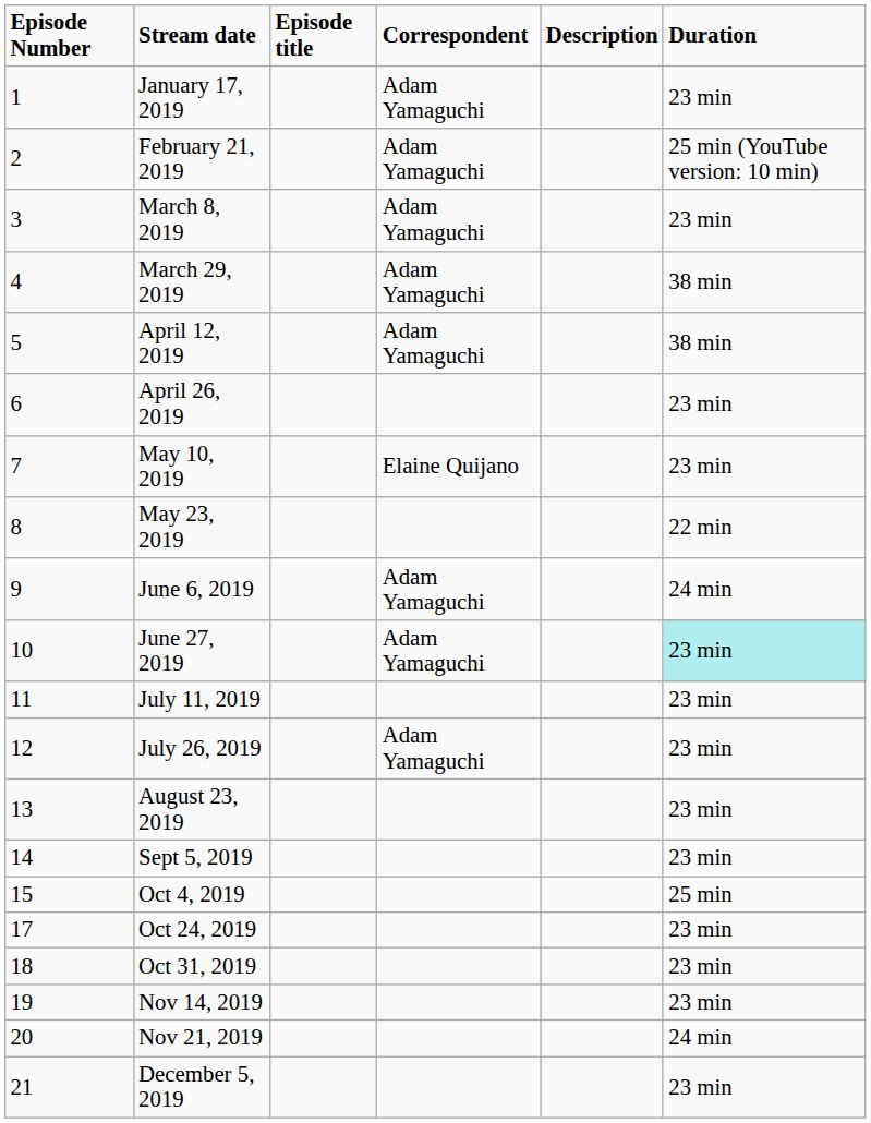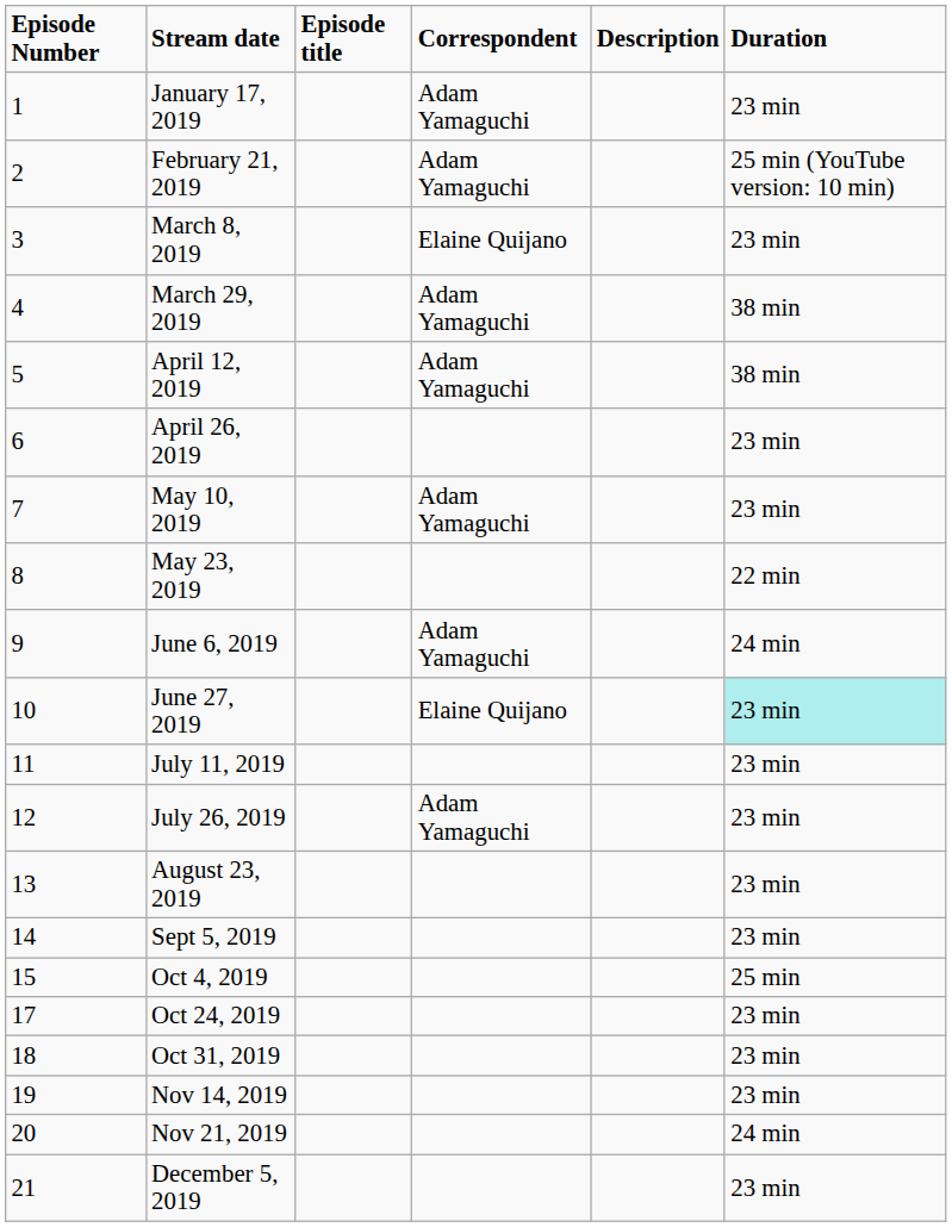 <table class="wikitable">
 <tr>
 <td><strong>Episode Number</strong></td>
 <td><strong>Stream date</strong></td>
 <td><strong>Episode title</strong></td>
 <td><strong>Correspondent</strong></td>
 <td><strong>Description</strong></td>
 <td><strong>Duration</strong></td>
 </tr>
 <tr>
 <td>1</td>
 <td>January 17, 2019</td>
 <td></td>
 <td>Adam Yamaguchi</td>
 <td></td>
 <td>23 min</td>
 </tr>
 <tr>
 <td>2</td>
 <td>February 21, 2019</td>
 <td></td>
 <td>Adam Yamaguchi</td>
 <td></td>
 <td>25 min (YouTube version: 10 min)</td>
 </tr>
 <tr>
 <td>3</td>
 <td>March 8, 2019</td>
 <td></td>
-<td>Adam Yamaguchi</td>
+<td>Elaine Quijano</td>
 <td></td>
 <td>23 min</td>
 </tr>
 <tr>
 <td>4</td>
 <td>March 29, 2019</td>
 <td></td>
 <td>Adam Yamaguchi</td>
 <td></td>
 <td>38 min</td>
 </tr>
 <tr>
 <td>5</td>
 <td>April 12, 2019</td>
 <td></td>
 <td>Adam Yamaguchi</td>
 <td></td>
 <td>38 min</td>
 </tr>
 <tr>
 <td>6</td>
 <td>April 26, 2019</td>
 <td></td>
 <td></td>
 <td></td>
 <td>23 min</td>
 </tr>
 <tr>
 <td>7</td>
 <td>May 10, 2019</td>
 <td></td>
-<td>Elaine Quijano</td>
+<td>Adam Yamaguchi</td>
 <td></td>
 <td>23 min</td>
 </tr>
 <tr>
 <td>8</td>
 <td>May 23, 2019</td>
 <td></td>
 <td></td>
 <td></td>
 <td>22 min</td>
 </tr>
 <tr>
 <td>9</td>
 <td>June 6, 2019</td>
 <td></td>
 <td>Adam Yamaguchi</td>
 <td></td>
 <td>24 min</td>
 </tr>
 <tr>
 <td>10</td>
 <td>June 27, 2019</td>
 <td></td>
-<td>Adam Yamaguchi</td>
+<td>Elaine Quijano</td>
 <td></td>
 <td style="background: paleturquoise;">23 min</td>
 </tr>
 <tr>
 <td>11</td>
 <td>July 11, 2019</td>
 <td></td>
 <td></td>
 <td></td>
 <td>23 min</td>
 </tr>
 <tr>
 <td>12</td>
 <td>July 26, 2019</td>
 <td></td>
 <td>Adam Yamaguchi</td>
 <td></td>
 <td>23 min</td>
 </tr>
 <tr>
 <td>13</td>
 <td>August 23, 2019</td>
 <td></td>
 <td></td>
 <td></td>
 <td>23 min</td>
 </tr>
 <tr>
 <td>14</td>
 <td>Sept 5, 2019</td>
 <td></td>
 <td></td>
 <td></td>
 <td>23 min</td>
 </tr>
 <tr>
 <td>15</td>
 <td>Oct 4, 2019</td>
 <td></td>
 <td></td>
 <td></td>
 <td>25 min</td>
 </tr>
 <tr>
 <td>17</td>
 <td>Oct 24, 2019</td>
 <td></td>
 <td></td>
 <td></td>
 <td>23 min</td>
 </tr>
 <tr>
 <td>18</td>
 <td>Oct 31, 2019</td>
 <td></td>
 <td></td>
 <td></td>
 <td>23 min</td>
 </tr>
 <tr>
 <td>19</td>
 <td>Nov 14, 2019</td>
 <td></td>
 <td></td>
 <td></td>
 <td>23 min</td>
 </tr>
 <tr>
 <td>20</td>
 <td>Nov 21, 2019</td>
 <td></td>
 <td></td>
 <td></td>
 <td>24 min</td>
 </tr>
 <tr>
 <td>21</td>
 <td>December 5, 2019</td>
 <td></td>
 <td></td>
 <td></td>
 <td>23 min</td>
 </tr>
 </table>
